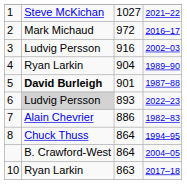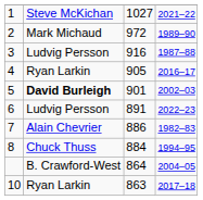 <table class="wikitable">
 <tr>
 </tr>
 <tr>
 <td>1</td>
 <td><a href='#'>Steve McKichan</a></td>
 <td>1027</td>
 <td style="font-size:80%;"><a href='#'>2021–22</a></td>
 </tr>
 <tr>
 <td>2</td>
 <td>Mark Michaud</td>
 <td>972</td>
-<td style="font-size:80%;"><a href='#'>2016–17</a></td>
+<td style="font-size:80%;"><a href='#'>1989–90</a></td>
 </tr>
 <tr>
 <td>3</td>
 <td>Ludvig Persson</td>
 <td>916</td>
-<td style="font-size:80%;"><a href='#'>2002–03</a></td>
+<td style="font-size:80%;"><a href='#'>1987–88</a></td>
 </tr>
 <tr>
 <td>4</td>
 <td>Ryan Larkin</td>
-<td>904</td>
-<td style="font-size:80%;"><a href='#'>1989–90</a></td>
+<td>905</td>
+<td style="font-size:80%;"><a href='#'>2016–17</a></td>
 </tr>
 <tr>
 <td>5</td>
 <td><strong>David Burleigh</strong></td>
 <td>901</td>
-<td style="font-size:80%;"><a href='#'>1987–88</a></td>
+<td style="font-size:80%;"><a href='#'>2002–03</a></td>
 </tr>
 <tr>
 <td>6</td>
-<td style="background: lightgrey;">Ludvig Persson</td>
-<td>893</td>
+<td>Ludvig Persson</td>
+<td>891</td>
 <td style="font-size:80%;"><a href='#'>2022–23</a></td>
 </tr>
 <tr>
 <td>7</td>
 <td><a href='#'>Alain Chevrier</a></td>
 <td>886</td>
 <td style="font-size:80%;"><a href='#'>1982–83</a></td>
 </tr>
 <tr>
 <td>8</td>
 <td><a href='#'>Chuck Thuss</a></td>
-<td>864</td>
+<td>884</td>
 <td style="font-size:80%;"><a href='#'>1994–95</a></td>
 </tr>
 <tr>
 <td></td>
 <td>B. Crawford-West</td>
 <td>864</td>
 <td style="font-size:80%;"><a href='#'>2004–05</a></td>
 </tr>
 <tr>
 <td>10</td>
 <td>Ryan Larkin</td>
 <td>863</td>
 <td style="font-size:80%;"><a href='#'>2017–18</a></td>
 </tr>
 </table>
